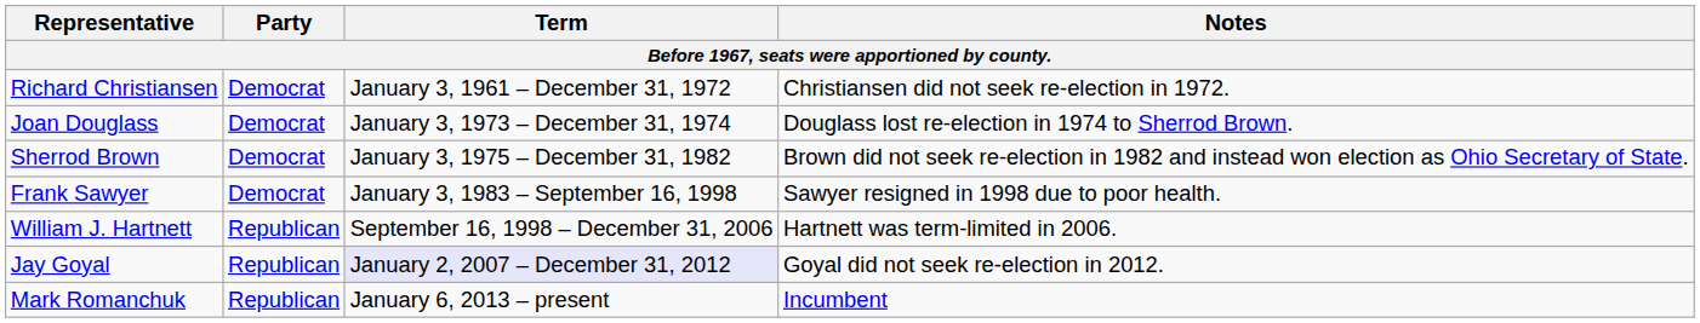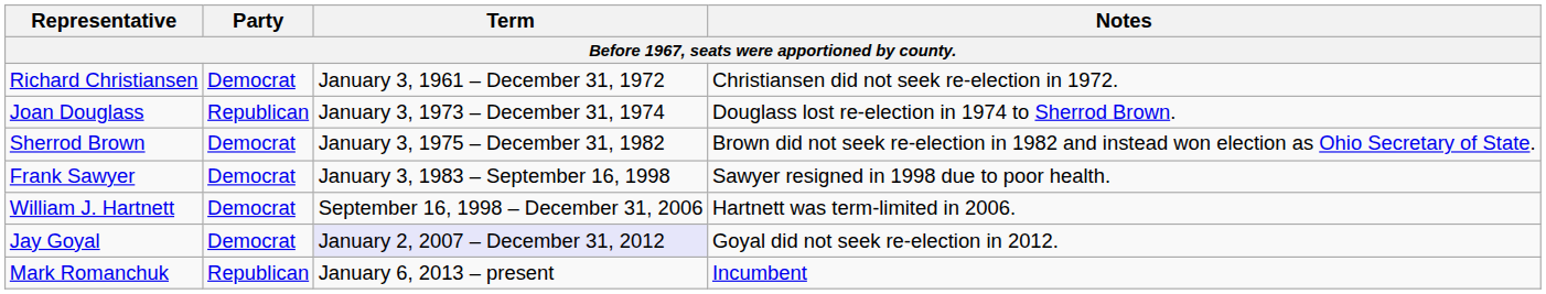 <table class=wikitable>
 <tr valign=bottom>
 <th>Representative</th>
 <th>Party</th>
 <th>Term</th>
 <th>Notes</th>
 </tr>
 <tr>
 <th colspan=5 style="font-size: 80%;"><em>Before 1967, seats were apportioned by county.</em></th>
 </tr>
 <tr>
 <td><a href='#'>Richard Christiansen</a></td>
 <td><a href='#'>Democrat</a></td>
 <td>January 3, 1961 – December 31, 1972</td>
 <td>Christiansen did not seek re-election in 1972.</td>
 </tr>
 <tr>
 <td><a href='#'>Joan Douglass</a></td>
-<td><a href='#'>Democrat</a></td>
+<td><a href='#'>Republican</a></td>
 <td>January 3, 1973 – December 31, 1974</td>
 <td>Douglass lost re-election in 1974 to <a href='#'>Sherrod Brown</a>.</td>
 </tr>
 <tr>
 <td><a href='#'>Sherrod Brown</a></td>
 <td><a href='#'>Democrat</a></td>
 <td>January 3, 1975 – December 31, 1982</td>
 <td>Brown did not seek re-election in 1982 and instead won election as <a href='#'>Ohio Secretary of State</a>.</td>
 </tr>
 <tr>
 <td><a href='#'>Frank Sawyer</a></td>
 <td><a href='#'>Democrat</a></td>
 <td>January 3, 1983 – September 16, 1998</td>
 <td>Sawyer resigned in 1998 due to poor health.</td>
 </tr>
 <tr>
 <td><a href='#'>William J. Hartnett</a></td>
-<td><a href='#'>Republican</a></td>
+<td><a href='#'>Democrat</a></td>
 <td>September 16, 1998 – December 31, 2006</td>
 <td>Hartnett was term-limited in 2006.</td>
 </tr>
 <tr>
 <td><a href='#'>Jay Goyal</a></td>
-<td><a href='#'>Republican</a></td>
+<td><a href='#'>Democrat</a></td>
 <td style="background: lavender;">January 2, 2007 – December 31, 2012</td>
 <td>Goyal did not seek re-election in 2012.</td>
 </tr>
 <tr>
 <td><a href='#'>Mark Romanchuk</a></td>
 <td><a href='#'>Republican</a></td>
 <td>January 6, 2013 – present</td>
 <td><a href='#'>Incumbent</a></td>
 </tr>
 </table>
